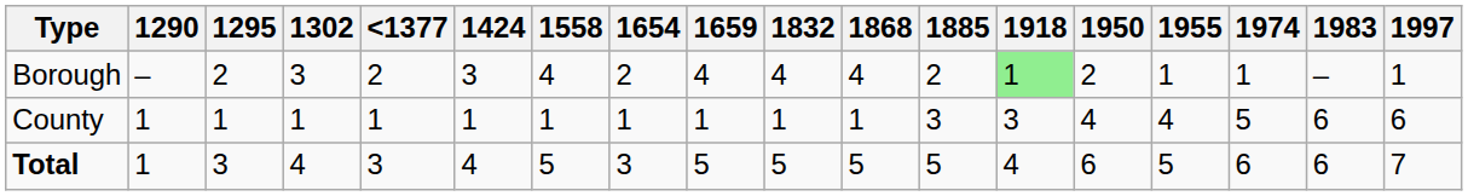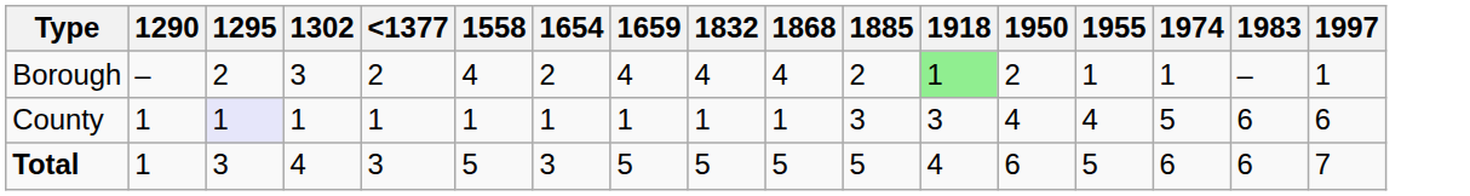 <table class="wikitable">
 <tr>
 <th>Type</th>
 <th>1290</th>
 <th>1295</th>
 <th>1302</th>
 <th><1377</th>
-<th>1424</th>
 <th>1558</th>
 <th>1654</th>
 <th>1659</th>
 <th>1832</th>
 <th>1868</th>
 <th>1885</th>
 <th>1918</th>
 <th>1950</th>
 <th>1955</th>
 <th>1974</th>
 <th>1983</th>
 <th>1997</th>
 </tr>
 <tr>
 <td>Borough</td>
 <td>–</td>
 <td>2</td>
 <td>3</td>
 <td>2</td>
-<td>3</td>
 <td>4</td>
 <td>2</td>
 <td>4</td>
 <td>4</td>
 <td>4</td>
 <td>2</td>
 <td style="background: lightgreen;">1</td>
 <td>2</td>
 <td>1</td>
 <td>1</td>
 <td>–</td>
 <td>1</td>
 </tr>
 <tr>
 <td>County</td>
 <td>1</td>
-<td>1</td>
-<td>1</td>
+<td style="background: lavender;">1</td>
 <td>1</td>
 <td>1</td>
 <td>1</td>
 <td>1</td>
 <td>1</td>
 <td>1</td>
 <td>1</td>
 <td>3</td>
 <td>3</td>
 <td>4</td>
 <td>4</td>
 <td>5</td>
 <td>6</td>
 <td>6</td>
 </tr>
 <tr>
 <td><strong>Total</strong></td>
 <td>1</td>
 <td>3</td>
 <td>4</td>
 <td>3</td>
-<td>4</td>
 <td>5</td>
 <td>3</td>
 <td>5</td>
 <td>5</td>
 <td>5</td>
 <td>5</td>
 <td>4</td>
 <td>6</td>
 <td>5</td>
 <td>6</td>
 <td>6</td>
 <td>7</td>
 </tr>
 </table>
